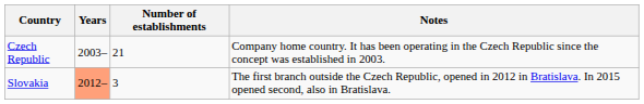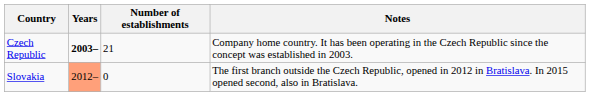 <table class="wikitable">
 <tr>
 <th>Country</th>
 <th>Years</th>
 <th>Number of establishments</th>
 <th>Notes</th>
 </tr>
 <tr>
 <td><a href='#'>Czech Republic</a></td>
-<td>2003–</td>
+<td><strong>2003–</strong></td>
 <td>21</td>
 <td>Company home country. It has been operating in the Czech Republic since the concept was established in 2003.</td>
 </tr>
 <tr>
 <td><a href='#'>Slovakia</a></td>
 <td style="background: lightsalmon;">2012–</td>
-<td>3</td>
+<td>0</td>
 <td>The first branch outside the Czech Republic, opened in 2012 in <a href='#'>Bratislava</a>. In 2015 opened second, also in Bratislava.</td>
 </tr>
 </table>
